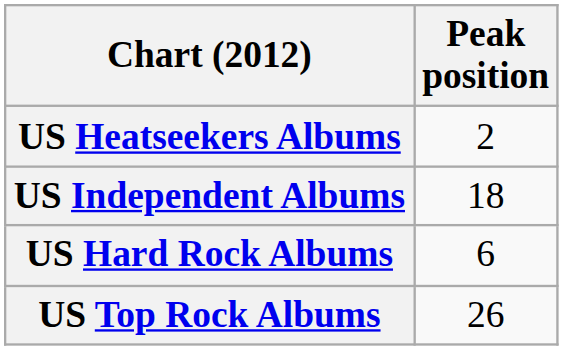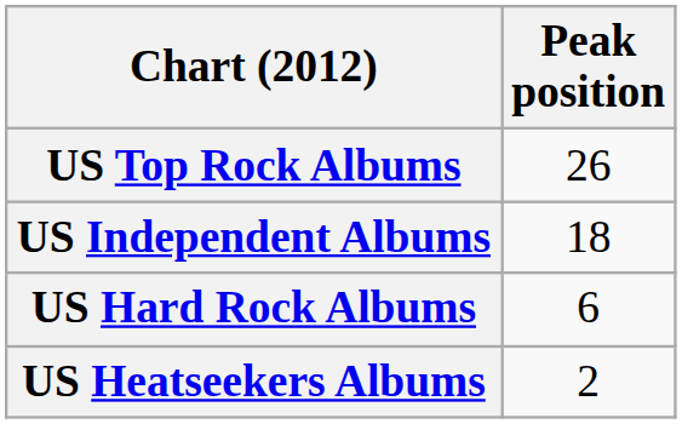 <table class="wikitable plainrowheaders" style="text-align:center;">
 <tr>
 <th>Chart (2012)</th>
 <th>Peak<br>position</th>
 </tr>
 <tr>
-<th scope="row">US <a href='#'>Heatseekers Albums</a></th>
-<td>2</td>
+<th scope="row">US <a href='#'>Top Rock Albums</a></th>
+<td>26</td>
 </tr>
 <tr>
 <th scope="row">US <a href='#'>Independent Albums</a></th>
 <td>18</td>
 </tr>
 <tr>
 <th scope="row">US <a href='#'>Hard Rock Albums</a></th>
 <td>6</td>
 </tr>
 <tr>
-<th scope="row">US <a href='#'>Top Rock Albums</a></th>
-<td>26</td>
+<th scope="row">US <a href='#'>Heatseekers Albums</a></th>
+<td>2</td>
 </tr>
 </table>
